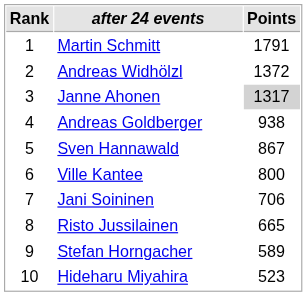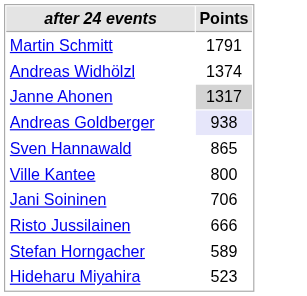 <table cellspacing="1" cellpadding="3" style="border:1px solid #AAAAAA;font-size:86%">
 <tr bgcolor="#E4E4E4">
-<th style="border-bottom:1px solid #AAAAAA" width=10>Rank</th>
 <th style="border-bottom:1px solid #AAAAAA" width=155><em>after 24 events</em></th>
 <th style="border-bottom:1px solid #AAAAAA" width=40>Points</th>
 </tr>
 <tr>
-<td align=center>1</td>
 <td> <a href='#'>Martin Schmitt</a></td>
 <td align=center>1791</td>
 </tr>
 <tr>
-<td align=center>2</td>
 <td> <a href='#'>Andreas Widhölzl</a></td>
-<td align=center>1372</td>
+<td align=center>1374</td>
 </tr>
 <tr>
-<td align=center>3</td>
 <td> <a href='#'>Janne Ahonen</a></td>
 <td align=center style="background: lightgrey;">1317</td>
 </tr>
 <tr>
-<td align=center>4</td>
 <td> <a href='#'>Andreas Goldberger</a></td>
-<td align=center>938</td>
+<td align=center style="background: lavender;">938</td>
 </tr>
 <tr>
-<td align=center>5</td>
 <td> <a href='#'>Sven Hannawald</a></td>
-<td align=center>867</td>
+<td align=center>865</td>
 </tr>
 <tr>
-<td align=center>6</td>
 <td> <a href='#'>Ville Kantee</a></td>
 <td align=center>800</td>
 </tr>
 <tr>
-<td align=center>7</td>
 <td> <a href='#'>Jani Soininen</a></td>
 <td align=center>706</td>
 </tr>
 <tr>
-<td align=center>8</td>
 <td> <a href='#'>Risto Jussilainen</a></td>
-<td align=center>665</td>
+<td align=center>666</td>
 </tr>
 <tr>
-<td align=center>9</td>
 <td> <a href='#'>Stefan Horngacher</a></td>
 <td align=center>589</td>
 </tr>
 <tr>
-<td align=center>10</td>
 <td> <a href='#'>Hideharu Miyahira</a></td>
 <td align=center>523</td>
 </tr>
 </table>
